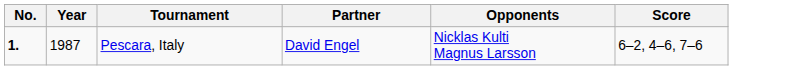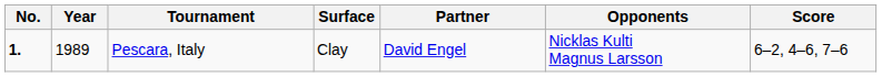 <table class="sortable wikitable" style=font-size:97%>
 <tr>
 <th width=40>No.</th>
 <th width=50>Year</th>
 <th width=200>Tournament</th>
+<th width=60>Surface</th>
 <th width=160>Partner</th>
 <th width=200>Opponents</th>
 <th style="width:120px" class="unsortable">Score</th>
 </tr>
 <tr>
 <td><strong>1.</strong></td>
-<td>1987</td>
+<td>1989</td>
 <td><a href='#'>Pescara</a>, Italy</td>
+<td>Clay</td>
 <td> <a href='#'>David Engel</a></td>
 <td> <a href='#'>Nicklas Kulti</a><br> <a href='#'>Magnus Larsson</a></td>
 <td>6–2, 4–6, 7–6</td>
 </tr>
 </table>
